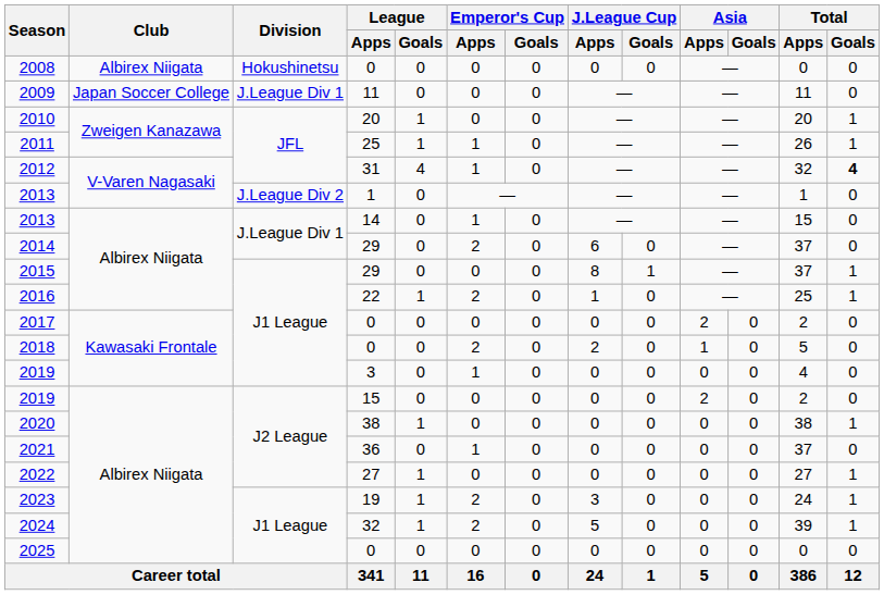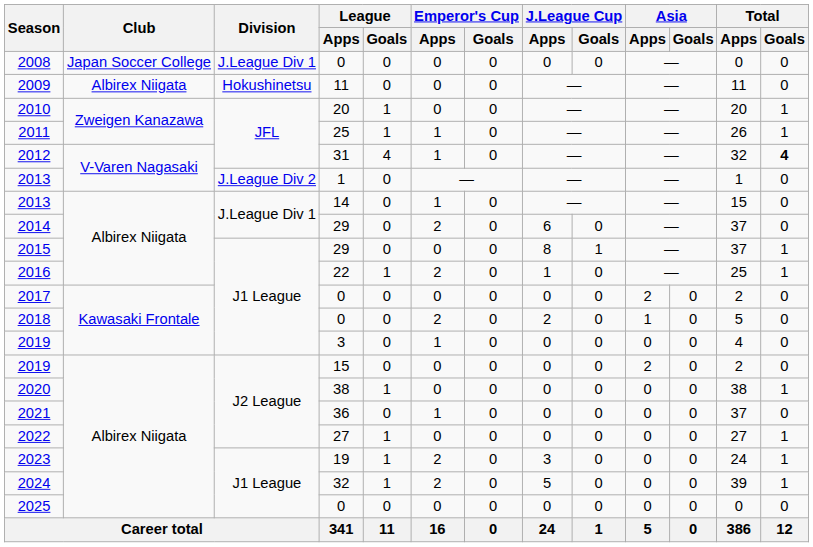 <table class="wikitable" border="1" style="font-size:100%; text-align: center;">
 <tr>
 <th rowspan="2">Season</th>
 <th rowspan="2">Club</th>
 <th rowspan="2">Division</th>
 <th colspan="2">League</th>
 <th colspan="2"><a href='#'>Emperor's Cup</a></th>
 <th colspan="2"><a href='#'>J.League Cup</a></th>
 <th colspan="2"><a href='#'>Asia</a></th>
 <th colspan="2">Total</th>
 </tr>
 <tr>
 <th>Apps</th>
 <th>Goals</th>
 <th>Apps</th>
 <th>Goals</th>
 <th>Apps</th>
 <th>Goals</th>
 <th>Apps</th>
 <th>Goals</th>
 <th>Apps</th>
 <th>Goals</th>
 </tr>
 <tr>
 <td><a href='#'>2008</a></td>
-<td><a href='#'>Albirex Niigata</a></td>
-<td><a href='#'>Hokushinetsu</a></td>
+<td><a href='#'>Japan Soccer College</a></td>
+<td><a href='#'>J.League Div 1</a></td>
 <td>0</td>
 <td>0</td>
 <td>0</td>
 <td>0</td>
 <td>0</td>
 <td>0</td>
 <td colspan="2">—</td>
 <td>0</td>
 <td>0</td>
 </tr>
 <tr>
 <td><a href='#'>2009</a></td>
-<td><a href='#'>Japan Soccer College</a></td>
-<td><a href='#'>J.League Div 1</a></td>
+<td><a href='#'>Albirex Niigata</a></td>
+<td><a href='#'>Hokushinetsu</a></td>
 <td>11</td>
 <td>0</td>
 <td>0</td>
 <td>0</td>
 <td colspan="2">—</td>
 <td colspan="2">—</td>
 <td>11</td>
 <td>0</td>
 </tr>
 <tr>
 <td><a href='#'>2010</a></td>
 <td rowspan="2"><a href='#'>Zweigen Kanazawa</a></td>
 <td rowspan="3"><a href='#'>JFL</a></td>
 <td>20</td>
 <td>1</td>
 <td>0</td>
 <td>0</td>
 <td colspan=2>—</td>
 <td colspan=2>—</td>
 <td>20</td>
 <td>1</td>
 </tr>
 <tr>
 <td><a href='#'>2011</a></td>
 <td>25</td>
 <td>1</td>
 <td>1</td>
 <td>0</td>
 <td colspan="2">—</td>
 <td colspan="2">—</td>
 <td>26</td>
 <td>1</td>
 </tr>
 <tr>
 <td><a href='#'>2012</a></td>
 <td rowspan="2"><a href='#'>V-Varen Nagasaki</a></td>
 <td>31</td>
 <td>4</td>
 <td>1</td>
 <td>0</td>
 <td colspan="2">—</td>
 <td colspan="2">—</td>
 <td>32</td>
 <td><strong>4</strong></td>
 </tr>
 <tr>
 <td><a href='#'>2013</a></td>
 <td><a href='#'>J.League Div 2</a></td>
 <td>1</td>
 <td>0</td>
 <td colspan="2">—</td>
 <td colspan="2">—</td>
 <td colspan="2">—</td>
 <td>1</td>
 <td>0</td>
 </tr>
 <tr>
 <td><a href='#'>2013</a></td>
 <td rowspan="4">Albirex Niigata</td>
 <td rowspan="2">J.League Div 1</td>
 <td>14</td>
 <td>0</td>
 <td>1</td>
 <td>0</td>
 <td colspan="2">—</td>
 <td colspan="2">—</td>
 <td>15</td>
 <td>0</td>
 </tr>
 <tr>
 <td><a href='#'>2014</a></td>
 <td>29</td>
 <td>0</td>
 <td>2</td>
 <td>0</td>
 <td>6</td>
 <td>0</td>
 <td colspan="2">—</td>
 <td>37</td>
 <td>0</td>
 </tr>
 <tr>
 <td><a href='#'>2015</a></td>
 <td rowspan="5">J1 League</td>
 <td>29</td>
 <td>0</td>
 <td>0</td>
 <td>0</td>
 <td>8</td>
 <td>1</td>
 <td colspan="2">—</td>
 <td>37</td>
 <td>1</td>
 </tr>
 <tr>
 <td><a href='#'>2016</a></td>
 <td>22</td>
 <td>1</td>
 <td>2</td>
 <td>0</td>
 <td>1</td>
 <td>0</td>
 <td colspan="2">—</td>
 <td>25</td>
 <td>1</td>
 </tr>
 <tr>
 <td><a href='#'>2017</a></td>
 <td rowspan="3"><a href='#'>Kawasaki Frontale</a></td>
 <td>0</td>
 <td>0</td>
 <td>0</td>
 <td>0</td>
 <td>0</td>
 <td>0</td>
 <td>2</td>
 <td>0</td>
 <td>2</td>
 <td>0</td>
 </tr>
 <tr>
 <td><a href='#'>2018</a></td>
 <td>0</td>
 <td>0</td>
 <td>2</td>
 <td>0</td>
 <td>2</td>
 <td>0</td>
 <td>1</td>
 <td>0</td>
 <td>5</td>
 <td>0</td>
 </tr>
 <tr>
 <td><a href='#'>2019</a></td>
 <td>3</td>
 <td>0</td>
 <td>1</td>
 <td>0</td>
 <td>0</td>
 <td>0</td>
 <td>0</td>
 <td>0</td>
 <td>4</td>
 <td>0</td>
 </tr>
 <tr>
 <td><a href='#'>2019</a></td>
 <td rowspan="7">Albirex Niigata</td>
 <td rowspan="4">J2 League</td>
 <td>15</td>
 <td>0</td>
 <td>0</td>
 <td>0</td>
 <td>0</td>
 <td>0</td>
 <td>2</td>
 <td>0</td>
 <td>2</td>
 <td>0</td>
 </tr>
 <tr>
 <td><a href='#'>2020</a></td>
 <td>38</td>
 <td>1</td>
 <td>0</td>
 <td>0</td>
 <td>0</td>
 <td>0</td>
 <td>0</td>
 <td>0</td>
 <td>38</td>
 <td>1</td>
 </tr>
 <tr>
 <td><a href='#'>2021</a></td>
 <td>36</td>
 <td>0</td>
 <td>1</td>
 <td>0</td>
 <td>0</td>
 <td>0</td>
 <td>0</td>
 <td>0</td>
 <td>37</td>
 <td>0</td>
 </tr>
 <tr>
 <td><a href='#'>2022</a></td>
 <td>27</td>
 <td>1</td>
 <td>0</td>
 <td>0</td>
 <td>0</td>
 <td>0</td>
 <td>0</td>
 <td>0</td>
 <td>27</td>
 <td>1</td>
 </tr>
 <tr>
 <td><a href='#'>2023</a></td>
 <td rowspan="3">J1 League</td>
 <td>19</td>
 <td>1</td>
 <td>2</td>
 <td>0</td>
 <td>3</td>
 <td>0</td>
 <td>0</td>
 <td>0</td>
 <td>24</td>
 <td>1</td>
 </tr>
 <tr>
 <td><a href='#'>2024</a></td>
 <td>32</td>
 <td>1</td>
 <td>2</td>
 <td>0</td>
 <td>5</td>
 <td>0</td>
 <td>0</td>
 <td>0</td>
 <td>39</td>
 <td>1</td>
 </tr>
 <tr>
 <td><a href='#'>2025</a></td>
 <td>0</td>
 <td>0</td>
 <td>0</td>
 <td>0</td>
 <td>0</td>
 <td>0</td>
 <td>0</td>
 <td>0</td>
 <td>0</td>
 <td>0</td>
 </tr>
 <tr>
 <th colspan="3">Career total</th>
 <th>341</th>
 <th>11</th>
 <th>16</th>
 <th>0</th>
 <th>24</th>
 <th>1</th>
 <th>5</th>
 <th>0</th>
 <th>386</th>
 <th>12</th>
 </tr>
 </table>
